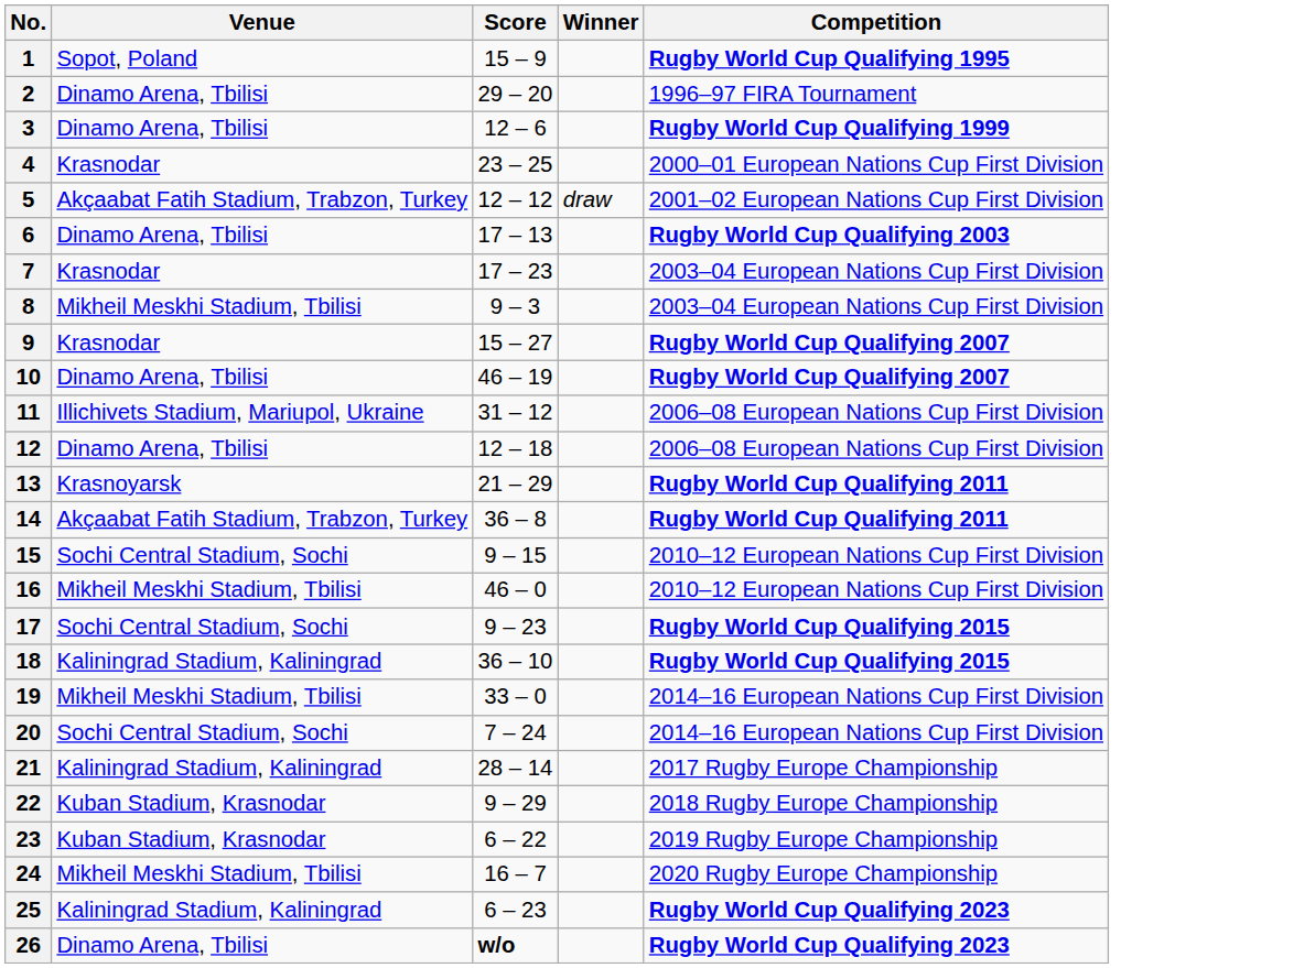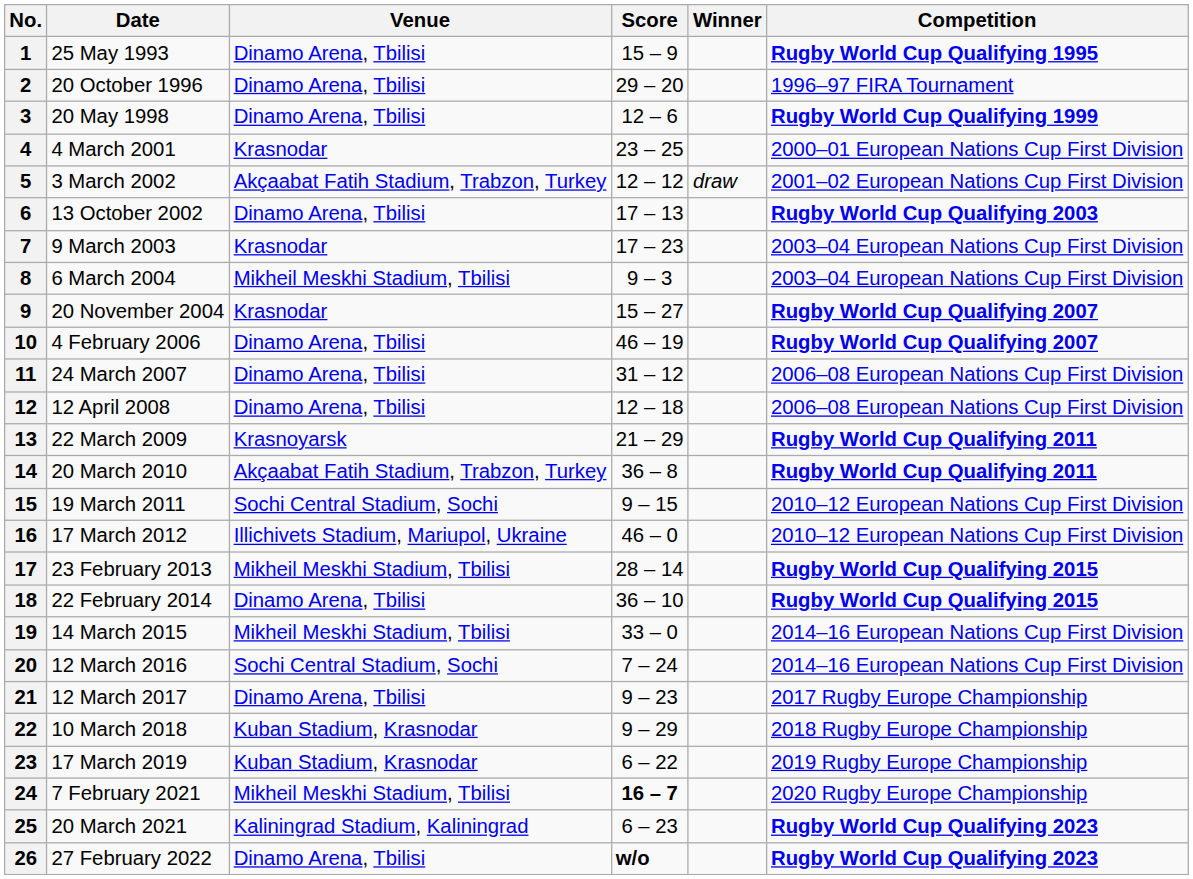 <table class="wikitable">
 <tr>
 <th>No.</th>
+<th>Date</th>
 <th>Venue</th>
 <th>Score</th>
 <th>Winner</th>
 <th>Competition</th>
 </tr>
 <tr>
 <th>1</th>
-<td><a href='#'>Sopot</a>, <a href='#'>Poland</a></td>
+<td>25 May 1993</td>
+<td><a href='#'>Dinamo Arena</a>, <a href='#'>Tbilisi</a></td>
 <td align="center">15 – 9</td>
 <td></td>
 <td><strong><a href='#'>Rugby World Cup Qualifying 1995</a></strong></td>
 </tr>
 <tr>
 <th>2</th>
+<td>20 October 1996</td>
 <td><a href='#'>Dinamo Arena</a>, <a href='#'>Tbilisi</a></td>
 <td align="center">29 – 20</td>
 <td></td>
 <td><a href='#'>1996–97 FIRA Tournament</a></td>
 </tr>
 <tr>
 <th>3</th>
+<td>20 May 1998</td>
 <td><a href='#'>Dinamo Arena</a>, <a href='#'>Tbilisi</a></td>
 <td align="center">12 – 6</td>
 <td></td>
 <td><strong><a href='#'>Rugby World Cup Qualifying 1999</a></strong></td>
 </tr>
 <tr>
 <th>4</th>
+<td>4 March 2001</td>
 <td><a href='#'>Krasnodar</a></td>
 <td align="center">23 – 25</td>
 <td></td>
 <td><a href='#'>2000–01 European Nations Cup First Division</a></td>
 </tr>
 <tr>
 <th>5</th>
+<td>3 March 2002</td>
 <td><a href='#'>Akçaabat Fatih Stadium</a>, <a href='#'>Trabzon</a>, <a href='#'>Turkey</a></td>
 <td align="center">12 – 12</td>
 <td><em>draw</em></td>
 <td><a href='#'>2001–02 European Nations Cup First Division</a></td>
 </tr>
 <tr>
 <th>6</th>
+<td>13 October 2002</td>
 <td><a href='#'>Dinamo Arena</a>, <a href='#'>Tbilisi</a></td>
 <td align="center">17 – 13</td>
 <td></td>
 <td><strong><a href='#'>Rugby World Cup Qualifying 2003</a></strong></td>
 </tr>
 <tr>
 <th>7</th>
+<td>9 March 2003</td>
 <td><a href='#'>Krasnodar</a></td>
 <td align="center">17 – 23</td>
 <td></td>
 <td><a href='#'>2003–04 European Nations Cup First Division</a></td>
 </tr>
 <tr>
 <th>8</th>
+<td>6 March 2004</td>
 <td><a href='#'>Mikheil Meskhi Stadium</a>, <a href='#'>Tbilisi</a></td>
 <td align="center">9 – 3</td>
 <td></td>
 <td><a href='#'>2003–04 European Nations Cup First Division</a></td>
 </tr>
 <tr>
 <th>9</th>
+<td>20 November 2004</td>
 <td><a href='#'>Krasnodar</a></td>
 <td align="center">15 – 27</td>
 <td></td>
 <td><strong><a href='#'>Rugby World Cup Qualifying 2007</a></strong></td>
 </tr>
 <tr>
 <th>10</th>
+<td>4 February 2006</td>
 <td><a href='#'>Dinamo Arena</a>, <a href='#'>Tbilisi</a></td>
 <td align="center">46 – 19</td>
 <td></td>
 <td><strong><a href='#'>Rugby World Cup Qualifying 2007</a></strong></td>
 </tr>
 <tr>
 <th>11</th>
-<td><a href='#'>Illichivets Stadium</a>, <a href='#'>Mariupol</a>, <a href='#'>Ukraine</a></td>
+<td>24 March 2007</td>
+<td><a href='#'>Dinamo Arena</a>, <a href='#'>Tbilisi</a></td>
 <td align="center">31 – 12</td>
 <td></td>
 <td><a href='#'>2006–08 European Nations Cup First Division</a></td>
 </tr>
 <tr>
 <th>12</th>
+<td>12 April 2008</td>
 <td><a href='#'>Dinamo Arena</a>, <a href='#'>Tbilisi</a></td>
 <td align="center">12 – 18</td>
 <td></td>
 <td><a href='#'>2006–08 European Nations Cup First Division</a></td>
 </tr>
 <tr>
 <th>13</th>
+<td>22 March 2009</td>
 <td><a href='#'>Krasnoyarsk</a></td>
 <td align="center">21 – 29</td>
 <td></td>
 <td><strong><a href='#'>Rugby World Cup Qualifying 2011</a></strong></td>
 </tr>
 <tr>
 <th>14</th>
+<td>20 March 2010</td>
 <td><a href='#'>Akçaabat Fatih Stadium</a>, <a href='#'>Trabzon</a>, <a href='#'>Turkey</a></td>
 <td align="center">36 – 8</td>
 <td></td>
 <td><strong><a href='#'>Rugby World Cup Qualifying 2011</a></strong></td>
 </tr>
 <tr>
 <th>15</th>
+<td>19 March 2011</td>
 <td><a href='#'>Sochi Central Stadium</a>, <a href='#'>Sochi</a></td>
 <td align="center">9 – 15</td>
 <td></td>
 <td><a href='#'>2010–12 European Nations Cup First Division</a></td>
 </tr>
 <tr>
 <th>16</th>
-<td><a href='#'>Mikheil Meskhi Stadium</a>, <a href='#'>Tbilisi</a></td>
+<td>17 March 2012</td>
+<td><a href='#'>Illichivets Stadium</a>, <a href='#'>Mariupol</a>, <a href='#'>Ukraine</a></td>
 <td align="center">46 – 0</td>
 <td></td>
 <td><a href='#'>2010–12 European Nations Cup First Division</a></td>
 </tr>
 <tr>
 <th>17</th>
-<td><a href='#'>Sochi Central Stadium</a>, <a href='#'>Sochi</a></td>
-<td align="center">9 – 23</td>
+<td>23 February 2013</td>
+<td><a href='#'>Mikheil Meskhi Stadium</a>, <a href='#'>Tbilisi</a></td>
+<td align="center">28 – 14</td>
 <td></td>
 <td><strong><a href='#'>Rugby World Cup Qualifying 2015</a></strong></td>
 </tr>
 <tr>
 <th>18</th>
-<td><a href='#'>Kaliningrad Stadium</a>, <a href='#'>Kaliningrad</a></td>
+<td>22 February 2014</td>
+<td><a href='#'>Dinamo Arena</a>, <a href='#'>Tbilisi</a></td>
 <td align="center">36 – 10</td>
 <td></td>
 <td><strong><a href='#'>Rugby World Cup Qualifying 2015</a></strong></td>
 </tr>
 <tr>
 <th>19</th>
+<td>14 March 2015</td>
 <td><a href='#'>Mikheil Meskhi Stadium</a>, <a href='#'>Tbilisi</a></td>
 <td align="center">33 – 0</td>
 <td></td>
 <td><a href='#'>2014–16 European Nations Cup First Division</a></td>
 </tr>
 <tr>
 <th>20</th>
+<td>12 March 2016</td>
 <td><a href='#'>Sochi Central Stadium</a>, <a href='#'>Sochi</a></td>
 <td align="center">7 – 24</td>
 <td></td>
 <td><a href='#'>2014–16 European Nations Cup First Division</a></td>
 </tr>
 <tr>
 <th>21</th>
-<td><a href='#'>Kaliningrad Stadium</a>, <a href='#'>Kaliningrad</a></td>
-<td align="center">28 – 14</td>
+<td>12 March 2017</td>
+<td><a href='#'>Dinamo Arena</a>, <a href='#'>Tbilisi</a></td>
+<td align="center">9 – 23</td>
 <td></td>
 <td><a href='#'>2017 Rugby Europe Championship</a></td>
 </tr>
 <tr>
 <th>22</th>
+<td>10 March 2018</td>
 <td><a href='#'>Kuban Stadium</a>, <a href='#'>Krasnodar</a></td>
 <td align="center">9 – 29</td>
 <td></td>
 <td><a href='#'>2018 Rugby Europe Championship</a></td>
 </tr>
 <tr>
 <th>23</th>
+<td>17 March 2019</td>
 <td><a href='#'>Kuban Stadium</a>, <a href='#'>Krasnodar</a></td>
 <td align="center">6 – 22</td>
 <td></td>
 <td><a href='#'>2019 Rugby Europe Championship</a></td>
 </tr>
 <tr>
 <th>24</th>
+<td>7 February 2021</td>
 <td><a href='#'>Mikheil Meskhi Stadium</a>, <a href='#'>Tbilisi</a></td>
-<td align="center">16 – 7</td>
+<td align="center"><strong>16 – 7</strong></td>
 <td></td>
 <td><a href='#'>2020 Rugby Europe Championship</a></td>
 </tr>
 <tr>
 <th>25</th>
+<td>20 March 2021</td>
 <td><a href='#'>Kaliningrad Stadium</a>, <a href='#'>Kaliningrad</a></td>
 <td align="center">6 – 23</td>
 <td></td>
 <td><strong><a href='#'>Rugby World Cup Qualifying 2023</a></strong></td>
 </tr>
 <tr>
 <th>26</th>
+<td>27 February 2022</td>
 <td><a href='#'>Dinamo Arena</a>, <a href='#'>Tbilisi</a></td>
 <td><strong>w/o</strong></td>
 <td></td>
 <td><strong><a href='#'>Rugby World Cup Qualifying 2023</a></strong></td>
 </tr>
 </table>
